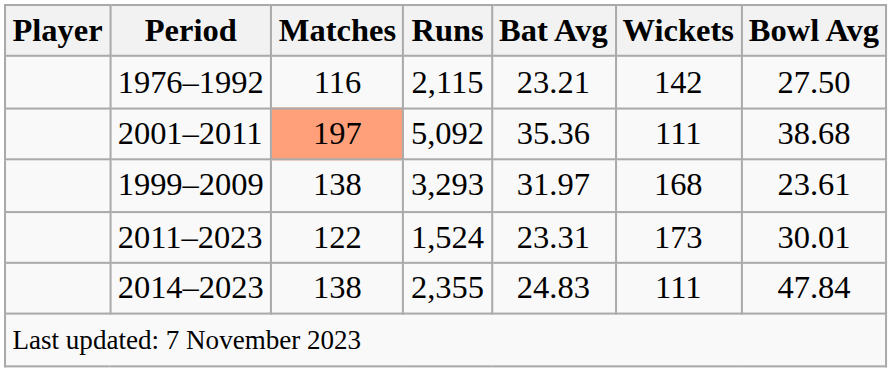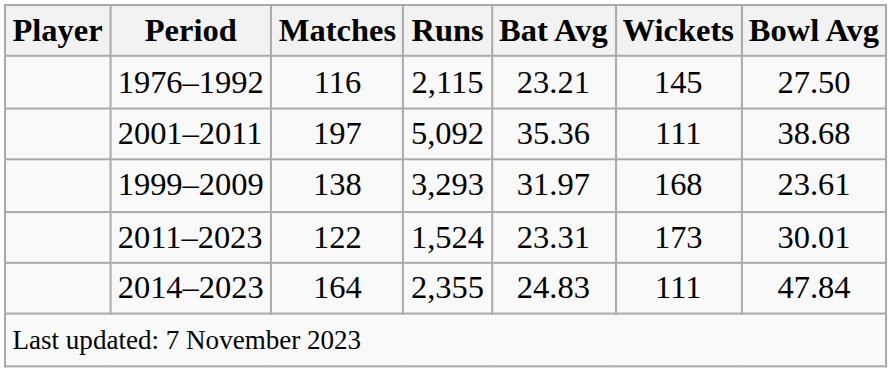 <table class="wikitable plainrowheaders sortable">
 <tr>
 <th scope=col>Player</th>
 <th scope=col>Period</th>
 <th scope=col>Matches</th>
 <th scope=col>Runs</th>
 <th scope=col>Bat Avg</th>
 <th scope=col>Wickets</th>
 <th scope=col>Bowl Avg</th>
 </tr>
 <tr>
 <td></td>
 <td>1976–1992</td>
 <td align=center>116</td>
 <td align=center>2,115</td>
 <td align=center>23.21</td>
-<td align=center>142</td>
+<td align=center>145</td>
 <td align=center>27.50</td>
 </tr>
 <tr>
 <td></td>
 <td>2001–2011</td>
-<td align=center style="background: lightsalmon;">197</td>
+<td align=center>197</td>
 <td align=center>5,092</td>
 <td align=center>35.36</td>
 <td align=center>111</td>
 <td align=center>38.68</td>
 </tr>
 <tr>
 <td></td>
 <td>1999–2009</td>
 <td align=center>138</td>
 <td align=center>3,293</td>
 <td align=center>31.97</td>
 <td align=center>168</td>
 <td align=center>23.61</td>
 </tr>
 <tr>
 <td></td>
 <td>2011–2023</td>
 <td align=center>122</td>
 <td align=center>1,524</td>
 <td align=center>23.31</td>
 <td align=center>173</td>
 <td align=center>30.01</td>
 </tr>
 <tr>
 <td></td>
 <td>2014–2023</td>
-<td align=center>138</td>
+<td align=center>164</td>
 <td align=center>2,355</td>
 <td align=center>24.83</td>
 <td align=center>111</td>
 <td align=center>47.84</td>
 </tr>
 <tr class=sortbottom>
 <td colspan=9><small>Last updated: 7 November 2023</small></td>
 </tr>
 </table>
